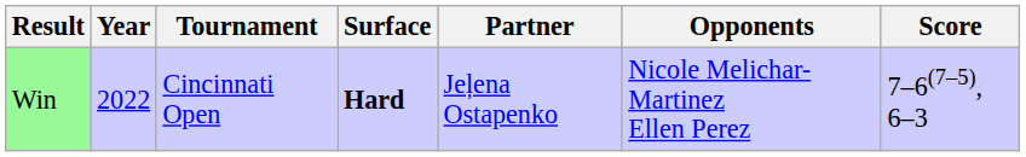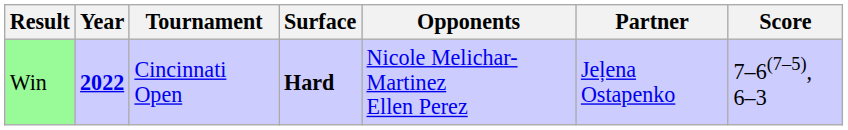 <table class="wikitable">
 <tr>
 <th>Result</th>
 <th>Year</th>
 <th>Tournament</th>
 <th>Surface</th>
+<th>Opponents</th>
 <th>Partner</th>
-<th>Opponents</th>
 <th>Score</th>
 </tr>
 <tr style="background:#ccf;">
 <td bgcolor=98fb98>Win</td>
-<td><a href='#'>2022</a></td>
+<td><strong><a href='#'>2022</a></strong></td>
 <td><a href='#'>Cincinnati Open</a></td>
 <td><strong>Hard</strong></td>
+<td> <a href='#'>Nicole Melichar-Martinez</a> <br>  <a href='#'>Ellen Perez</a></td>
 <td> <a href='#'>Jeļena Ostapenko</a></td>
-<td> <a href='#'>Nicole Melichar-Martinez</a> <br>  <a href='#'>Ellen Perez</a></td>
 <td>7–6<sup>(7–5)</sup>, 6–3</td>
 </tr>
 </table>
